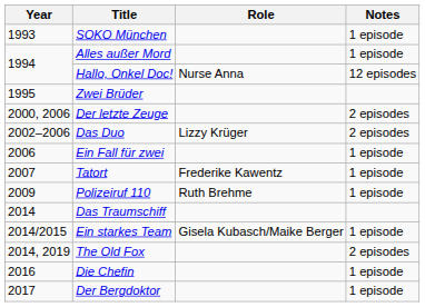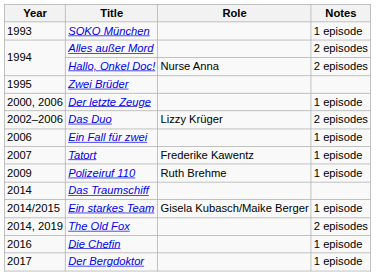 <table class="wikitable sortable">
 <tr>
 <th>Year</th>
 <th>Title</th>
 <th>Role</th>
 <th class="unsortable">Notes</th>
 </tr>
 <tr>
 <td>1993</td>
 <td><em><a href='#'>SOKO München</a></em></td>
 <td></td>
 <td>1 episode</td>
 </tr>
 <tr>
 <td rowspan=2>1994</td>
 <td><em><a href='#'>Alles außer Mord</a></em></td>
 <td></td>
-<td>1 episode</td>
+<td>2 episodes</td>
 </tr>
 <tr>
 <td><em><a href='#'>Hallo, Onkel Doc!</a></em></td>
 <td>Nurse Anna</td>
-<td>12 episodes</td>
+<td>2 episodes</td>
 </tr>
 <tr>
 <td>1995</td>
 <td><em><a href='#'>Zwei Brüder</a></em></td>
 <td></td>
 <td></td>
 </tr>
 <tr>
 <td>2000, 2006</td>
 <td><em><a href='#'>Der letzte Zeuge</a></em></td>
 <td></td>
-<td>2 episodes</td>
+<td>1 episode</td>
 </tr>
 <tr>
 <td>2002–2006</td>
 <td><em><a href='#'>Das Duo</a></em></td>
 <td>Lizzy Krüger</td>
 <td>2 episodes</td>
 </tr>
 <tr>
 <td>2006</td>
 <td><em><a href='#'>Ein Fall für zwei</a></em></td>
 <td></td>
 <td>1 episode</td>
 </tr>
 <tr>
 <td>2007</td>
 <td><em><a href='#'>Tatort</a></em></td>
 <td>Frederike Kawentz</td>
 <td>1 episode</td>
 </tr>
 <tr>
 <td>2009</td>
 <td><em><a href='#'>Polizeiruf 110</a></em></td>
 <td>Ruth Brehme</td>
 <td>1 episode</td>
 </tr>
 <tr>
 <td>2014</td>
 <td><em><a href='#'>Das Traumschiff</a></em></td>
 <td></td>
 <td></td>
 </tr>
 <tr>
 <td>2014/2015</td>
 <td><em><a href='#'>Ein starkes Team</a></em></td>
 <td>Gisela Kubasch/Maike Berger</td>
 <td>1 episode</td>
 </tr>
 <tr>
 <td>2014, 2019</td>
 <td><em><a href='#'>The Old Fox</a></em></td>
 <td></td>
 <td>2 episodes</td>
 </tr>
 <tr>
 <td>2016</td>
 <td><em><a href='#'>Die Chefin</a></em></td>
 <td></td>
 <td>1 episode</td>
 </tr>
 <tr>
 <td>2017</td>
 <td><em><a href='#'>Der Bergdoktor</a></em></td>
 <td></td>
 <td>1 episode</td>
 </tr>
 </table>
